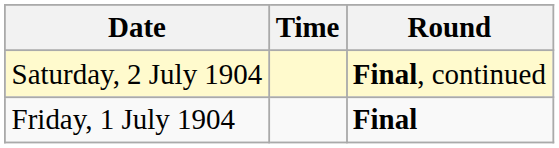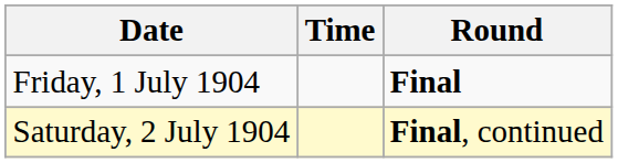 <table class="wikitable">
 <tr>
 <th>Date</th>
 <th>Time</th>
 <th>Round</th>
 </tr>
+<tr>
+<td>Friday, 1 July 1904</td>
+<td></td>
+<td><strong>Final</strong></td>
+</tr>
 <tr style=background:lemonchiffon>
 <td>Saturday, 2 July 1904</td>
 <td></td>
 <td><strong>Final</strong>, continued</td>
 </tr>
-<tr>
-<td>Friday, 1 July 1904</td>
-<td></td>
-<td><strong>Final</strong></td>
-</tr>
 </table>
